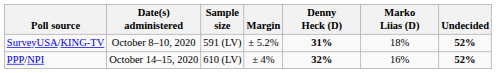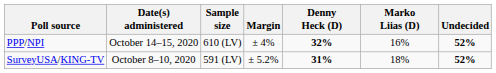 <table class="wikitable" style="font-size:90%;text-align:center;">
 <tr valign=bottom>
 <th>Poll source</th>
 <th>Date(s)<br>administered</th>
 <th>Sample<br>size</th>
 <th>Margin<br></th>
 <th style="width:100px;">Denny<br>Heck (D)</th>
 <th style="width:100px;">Marko<br>Liias (D)</th>
 <th>Undecided</th>
 </tr>
 <tr>
+<td style="text-align:left;"><a href='#'>PPP</a>/<a href='#'>NPI</a></td>
+<td>October 14–15, 2020</td>
+<td>610 (LV)</td>
+<td>± 4%</td>
+<td><strong>32%</strong></td>
+<td>16%</td>
+<td><strong>52%</strong></td>
+</tr>
+<tr>
 <td style="text-align:left;"><a href='#'>SurveyUSA</a>/<a href='#'>KING-TV</a></td>
 <td>October 8–10, 2020</td>
 <td>591 (LV)</td>
 <td>± 5.2%</td>
 <td><strong>31%</strong></td>
 <td>18%</td>
 <td><strong>52%</strong></td>
 </tr>
-<tr>
-<td style="text-align:left;"><a href='#'>PPP</a>/<a href='#'>NPI</a></td>
-<td>October 14–15, 2020</td>
-<td>610 (LV)</td>
-<td>± 4%</td>
-<td><strong>32%</strong></td>
-<td>16%</td>
-<td><strong>52%</strong></td>
-</tr>
 </table>
